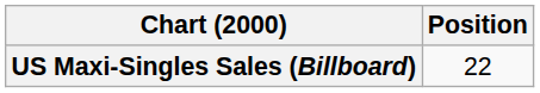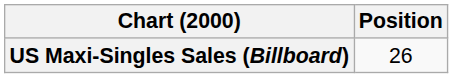 <table class="wikitable plainrowheaders">
 <tr>
 <th scope="col">Chart (2000)</th>
 <th scope="col">Position</th>
 </tr>
 <tr>
 <th scope="row">US Maxi-Singles Sales (<em>Billboard</em>)</th>
-<td align="center">22</td>
+<td align="center">26</td>
 </tr>
 </table>
